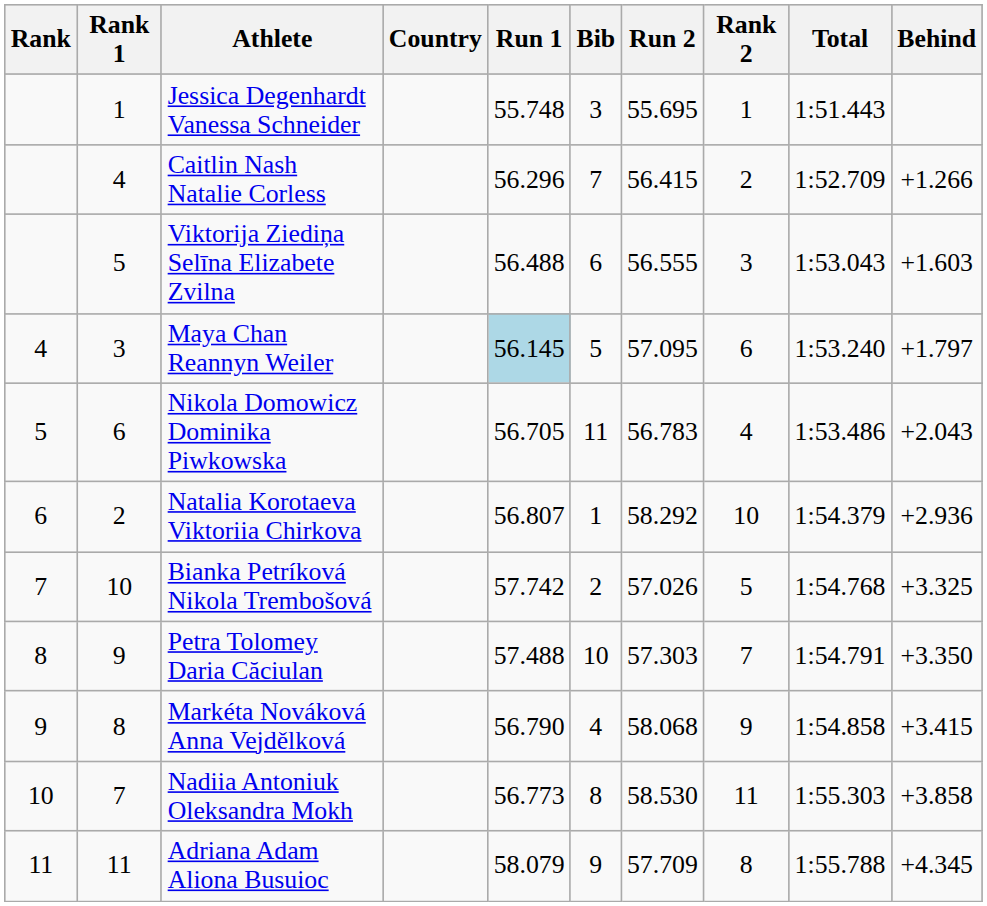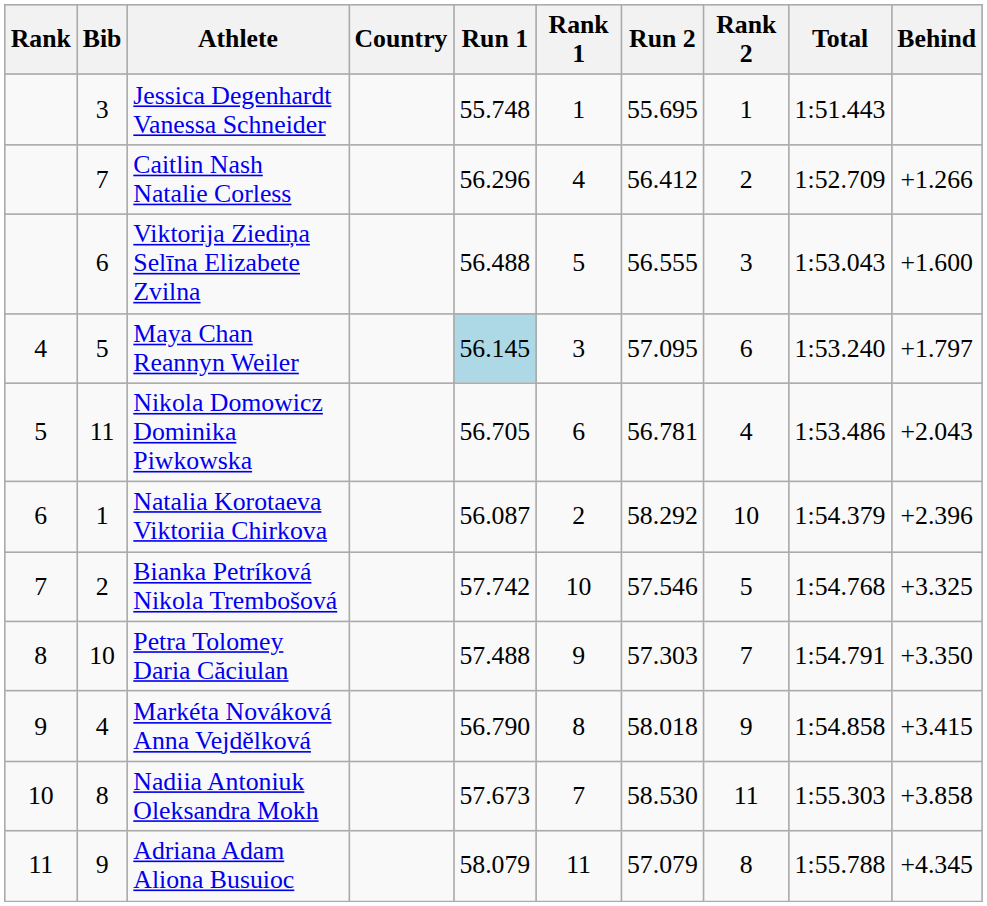 <table class="wikitable sortable" style="text-align:center">
 <tr>
 <th>Rank</th>
-<th>Rank 1</th>
+<th>Bib</th>
 <th width=130>Athlete</th>
 <th>Country</th>
 <th>Run 1</th>
-<th>Bib</th>
+<th>Rank 1</th>
 <th>Run 2</th>
 <th>Rank 2</th>
 <th>Total</th>
 <th>Behind</th>
 </tr>
 <tr>
 <td></td>
-<td>1</td>
+<td>3</td>
 <td align=left><a href='#'>Jessica Degenhardt</a><br><a href='#'>Vanessa Schneider</a></td>
 <td align=left></td>
 <td>55.748</td>
-<td>3</td>
+<td>1</td>
 <td>55.695</td>
 <td>1</td>
 <td>1:51.443</td>
 <td></td>
 </tr>
 <tr>
 <td></td>
-<td>4</td>
+<td>7</td>
 <td align=left><a href='#'>Caitlin Nash</a><br><a href='#'>Natalie Corless</a></td>
 <td align=left></td>
 <td>56.296</td>
-<td>7</td>
-<td>56.415</td>
+<td>4</td>
+<td>56.412</td>
 <td>2</td>
 <td>1:52.709</td>
 <td>+1.266</td>
 </tr>
 <tr>
 <td></td>
-<td>5</td>
+<td>6</td>
 <td align=left><a href='#'>Viktorija Ziediņa</a><br><a href='#'>Selīna Elizabete Zvilna</a></td>
 <td align=left></td>
 <td>56.488</td>
-<td>6</td>
+<td>5</td>
 <td>56.555</td>
 <td>3</td>
 <td>1:53.043</td>
-<td>+1.603</td>
+<td>+1.600</td>
 </tr>
 <tr>
 <td>4</td>
-<td>3</td>
+<td>5</td>
 <td align=left><a href='#'>Maya Chan</a><br><a href='#'>Reannyn Weiler</a></td>
 <td align=left></td>
 <td style="background: lightblue;">56.145</td>
-<td>5</td>
+<td>3</td>
 <td>57.095</td>
 <td>6</td>
 <td>1:53.240</td>
 <td>+1.797</td>
 </tr>
 <tr>
 <td>5</td>
-<td>6</td>
+<td>11</td>
 <td align=left><a href='#'>Nikola Domowicz</a><br><a href='#'>Dominika Piwkowska</a></td>
 <td align=left></td>
 <td>56.705</td>
-<td>11</td>
-<td>56.783</td>
+<td>6</td>
+<td>56.781</td>
 <td>4</td>
 <td>1:53.486</td>
 <td>+2.043</td>
 </tr>
 <tr>
 <td>6</td>
-<td>2</td>
+<td>1</td>
 <td align=left><a href='#'>Natalia Korotaeva</a><br><a href='#'>Viktoriia Chirkova</a></td>
 <td align=left></td>
-<td>56.807</td>
-<td>1</td>
+<td>56.087</td>
+<td>2</td>
 <td>58.292</td>
 <td>10</td>
 <td>1:54.379</td>
-<td>+2.936</td>
+<td>+2.396</td>
 </tr>
 <tr>
 <td>7</td>
-<td>10</td>
+<td>2</td>
 <td align=left><a href='#'>Bianka Petríková</a><br><a href='#'>Nikola Trembošová</a></td>
 <td align=left></td>
 <td>57.742</td>
-<td>2</td>
-<td>57.026</td>
+<td>10</td>
+<td>57.546</td>
 <td>5</td>
 <td>1:54.768</td>
 <td>+3.325</td>
 </tr>
 <tr>
 <td>8</td>
-<td>9</td>
+<td>10</td>
 <td align=left><a href='#'>Petra Tolomey</a><br><a href='#'>Daria Căciulan</a></td>
 <td align=left></td>
 <td>57.488</td>
-<td>10</td>
+<td>9</td>
 <td>57.303</td>
 <td>7</td>
 <td>1:54.791</td>
 <td>+3.350</td>
 </tr>
 <tr>
 <td>9</td>
-<td>8</td>
+<td>4</td>
 <td align=left><a href='#'>Markéta Nováková</a><br><a href='#'>Anna Vejdělková</a></td>
 <td align=left></td>
 <td>56.790</td>
-<td>4</td>
-<td>58.068</td>
+<td>8</td>
+<td>58.018</td>
 <td>9</td>
 <td>1:54.858</td>
 <td>+3.415</td>
 </tr>
 <tr>
 <td>10</td>
-<td>7</td>
+<td>8</td>
 <td align=left><a href='#'>Nadiia Antoniuk</a><br><a href='#'>Oleksandra Mokh</a></td>
 <td align=left></td>
-<td>56.773</td>
-<td>8</td>
+<td>57.673</td>
+<td>7</td>
 <td>58.530</td>
 <td>11</td>
 <td>1:55.303</td>
 <td>+3.858</td>
 </tr>
 <tr>
 <td>11</td>
-<td>11</td>
+<td>9</td>
 <td align=left><a href='#'>Adriana Adam</a><br><a href='#'>Aliona Busuioc</a></td>
 <td align=left></td>
 <td>58.079</td>
-<td>9</td>
-<td>57.709</td>
+<td>11</td>
+<td>57.079</td>
 <td>8</td>
 <td>1:55.788</td>
 <td>+4.345</td>
 </tr>
 </table>
